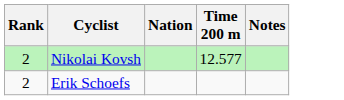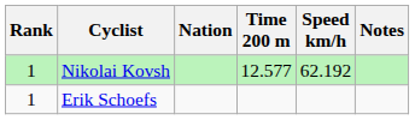 <table class="wikitable sortable" style="text-align:center">
 <tr>
 <th>Rank</th>
 <th>Cyclist</th>
 <th>Nation</th>
 <th>Time<br>200 m</th>
+<th>Speed<br>km/h</th>
 <th>Notes</th>
 </tr>
 <tr bgcolor=bbf3bb>
-<td>2</td>
+<td>1</td>
 <td align=left><a href='#'>Nikolai Kovsh</a></td>
 <td align=left></td>
 <td>12.577</td>
+<td>62.192</td>
 <td></td>
 </tr>
 <tr>
-<td>2</td>
+<td>1</td>
 <td align=left><a href='#'>Erik Schoefs</a></td>
 <td align=left></td>
 <td></td>
 <td></td>
+<td></td>
 </tr>
 </table>
